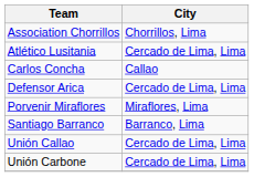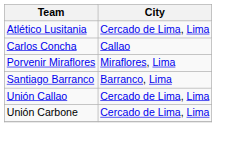 <table class="wikitable sortable">
 <tr>
 <th>Team</th>
 <th>City</th>
-</tr>
-<tr>
-<td><a href='#'>Association Chorrillos</a></td>
-<td><a href='#'>Chorrillos</a>, <a href='#'>Lima</a></td>
 </tr>
 <tr>
 <td><a href='#'>Atlético Lusitania</a></td>
 <td><a href='#'>Cercado de Lima</a>, <a href='#'>Lima</a></td>
 </tr>
 <tr>
 <td><a href='#'>Carlos Concha</a></td>
 <td><a href='#'>Callao</a></td>
-</tr>
-<tr>
-<td><a href='#'>Defensor Arica</a></td>
-<td><a href='#'>Cercado de Lima</a>, <a href='#'>Lima</a></td>
 </tr>
 <tr>
 <td><a href='#'>Porvenir Miraflores</a></td>
 <td><a href='#'>Miraflores</a>, <a href='#'>Lima</a></td>
 </tr>
 <tr>
 <td><a href='#'>Santiago Barranco</a></td>
 <td><a href='#'>Barranco</a>, <a href='#'>Lima</a></td>
 </tr>
 <tr>
 <td><a href='#'>Unión Callao</a></td>
 <td><a href='#'>Cercado de Lima</a>, <a href='#'>Lima</a></td>
 </tr>
 <tr>
 <td>Unión Carbone</td>
 <td><a href='#'>Cercado de Lima</a>, <a href='#'>Lima</a></td>
 </tr>
 <tr>
 </tr>
 </table>
